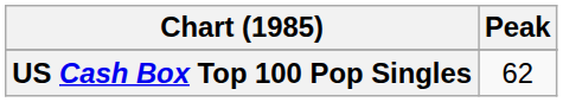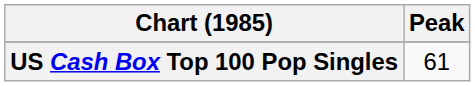 <table class="wikitable sortable plainrowheaders" style="text-align:center">
 <tr>
 <th scopee="col">Chart (1985)</th>
 <th scopee="col">Peak</th>
 </tr>
 <tr>
 </tr>
 <tr>
 <th scope="row">US <em><a href='#'>Cash Box</a></em> Top 100 Pop Singles</th>
-<td style="text-align:center;">62</td>
+<td style="text-align:center;">61</td>
 </tr>
 </table>
